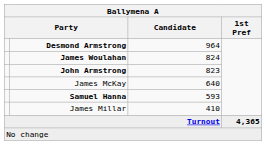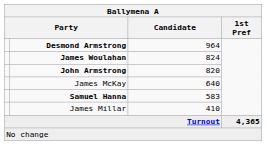 <table class="wikitable">
 <tr>
 <th colspan="4" align="center">Ballymena A</th>
 </tr>
 <tr>
 <th colspan="2" align="center" width=200>Party</th>
 <th width=150>Candidate</th>
 <th width=60>1st Pref</th>
 </tr>
 <tr>
 <td></td>
 <td align="right"><strong>Desmond Armstrong</strong></td>
 <td align="right">964</td>
 </tr>
 <tr>
 <td></td>
 <td align="right"><strong>James Woulahan</strong></td>
 <td align="right">824</td>
 </tr>
 <tr>
 <td></td>
 <td align="right"><strong>John Armstrong</strong></td>
-<td align="right">823</td>
+<td align="right">820</td>
 </tr>
 <tr>
 <td></td>
 <td align="right">James McKay</td>
 <td align="right">640</td>
 </tr>
 <tr>
 <td></td>
 <td align="right"><strong>Samuel Hanna</strong></td>
-<td align="right">593</td>
+<td align="right">583</td>
 </tr>
 <tr>
 <td></td>
 <td align="right">James Millar</td>
 <td align="right">410</td>
 </tr>
 <tr bgcolor="EEEEEE">
 <td colspan=3 align="right"><strong><a href='#'>Turnout</a></strong></td>
 <td align="right"><strong>4,365</strong></td>
 </tr>
 <tr>
 <td colspan=4 bgcolor="EEEEEE">No change</td>
 </tr>
 </table>
